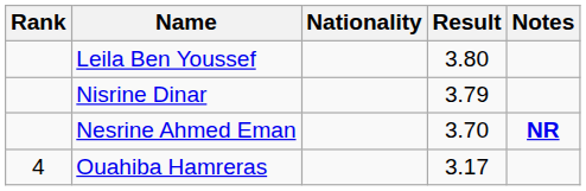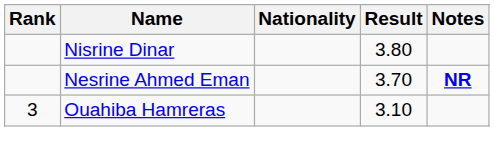 <table class="wikitable sortable" style="text-align:center">
 <tr>
 <th>Rank</th>
 <th>Name</th>
 <th>Nationality</th>
 <th>Result</th>
 <th>Notes</th>
 </tr>
 <tr>
 <td></td>
-<td align=left><a href='#'>Leila Ben Youssef</a></td>
+<td align=left><a href='#'>Nisrine Dinar</a></td>
 <td align=left></td>
 <td>3.80</td>
-<td></td>
-</tr>
-<tr>
-<td></td>
-<td align=left><a href='#'>Nisrine Dinar</a></td>
-<td align=left></td>
-<td>3.79</td>
 <td></td>
 </tr>
 <tr>
 <td></td>
 <td align=left><a href='#'>Nesrine Ahmed Eman</a></td>
 <td align=left></td>
 <td>3.70</td>
 <td><strong><a href='#'>NR</a></strong></td>
 </tr>
 <tr>
-<td>4</td>
+<td>3</td>
 <td align=left><a href='#'>Ouahiba Hamreras</a></td>
 <td align=left></td>
-<td>3.17</td>
+<td>3.10</td>
 <td></td>
 </tr>
 </table>
